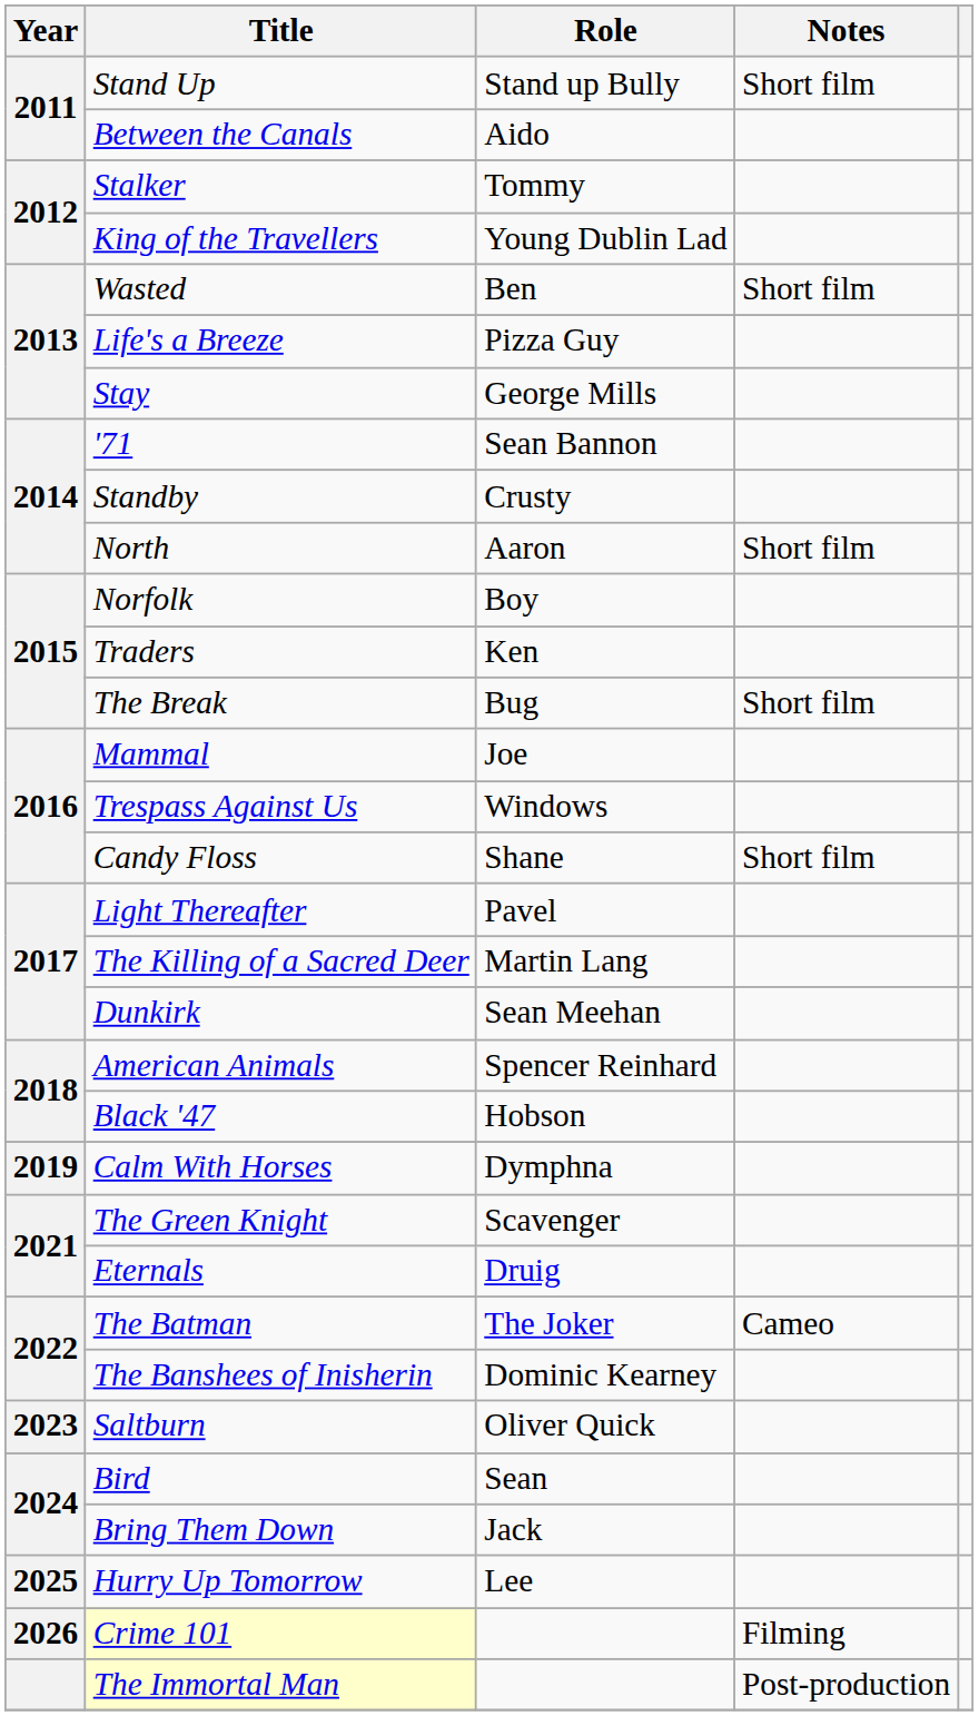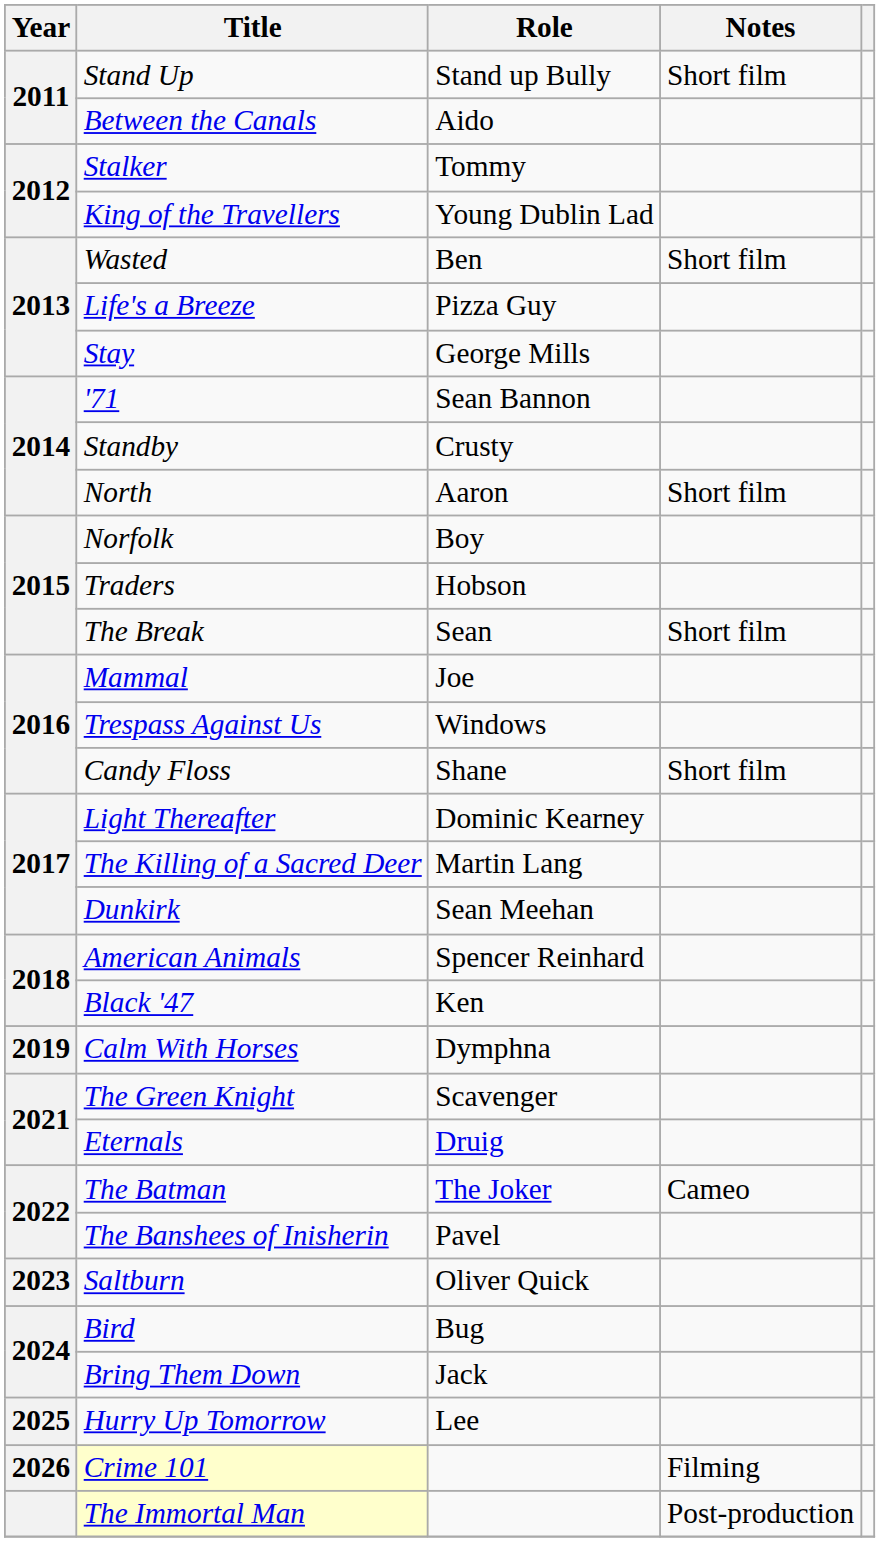 <table class="wikitable plainrowheaders sortable">
 <tr>
 <th scope="col">Year</th>
 <th scope="col">Title</th>
 <th scope="col">Role</th>
 <th scope="col" class="unsortable">Notes</th>
 <th scope="col" class="unsortable"></th>
 </tr>
 <tr>
 <th scope="row" rowspan="2">2011</th>
 <td><em>Stand Up </em></td>
 <td>Stand up Bully</td>
 <td>Short film</td>
 <td style="text-align:center;"></td>
 </tr>
 <tr>
 <td><em><a href='#'>Between the Canals</a> </em></td>
 <td>Aido</td>
 <td></td>
 <td style="text-align:center;"></td>
 </tr>
 <tr>
 <th scope="row" rowspan="2">2012</th>
 <td><em><a href='#'>Stalker</a></em></td>
 <td>Tommy</td>
 <td></td>
 <td style="text-align:center;"></td>
 </tr>
 <tr>
 <td><em><a href='#'>King of the Travellers</a></em></td>
 <td>Young Dublin Lad</td>
 <td></td>
 <td style="text-align:center;"></td>
 </tr>
 <tr>
 <th scope="row" rowspan="3">2013</th>
 <td><em>Wasted</em></td>
 <td>Ben</td>
 <td>Short film</td>
 <td style="text-align:center;"></td>
 </tr>
 <tr>
 <td><em><a href='#'>Life's a Breeze</a></em></td>
 <td>Pizza Guy</td>
 <td></td>
 <td style="text-align:center;"></td>
 </tr>
 <tr>
 <td><em><a href='#'>Stay</a></em></td>
 <td>George Mills</td>
 <td></td>
 <td style="text-align:center;"></td>
 </tr>
 <tr>
 <th scope="row" rowspan="3">2014</th>
 <td><em><a href='#'>'71</a></em></td>
 <td>Sean Bannon</td>
 <td></td>
 <td style="text-align:center;"></td>
 </tr>
 <tr>
 <td><em>Standby</em></td>
 <td>Crusty</td>
 <td></td>
 <td style="text-align:center;"></td>
 </tr>
 <tr>
 <td><em>North</em></td>
 <td>Aaron</td>
 <td>Short film</td>
 <td style="text-align:center;"></td>
 </tr>
 <tr>
 <th scope="row" rowspan="3">2015</th>
 <td><em>Norfolk</em></td>
 <td>Boy</td>
 <td></td>
 <td style="text-align:center;"></td>
 </tr>
 <tr>
 <td><em>Traders</em></td>
-<td>Ken</td>
+<td>Hobson</td>
 <td></td>
 <td style="text-align:center;"></td>
 </tr>
 <tr>
 <td><em>The Break</em></td>
-<td>Bug</td>
+<td>Sean</td>
 <td>Short film</td>
 <td style="text-align:center;"></td>
 </tr>
 <tr>
 <th scope="row" rowspan="3">2016</th>
 <td><em><a href='#'>Mammal</a></em></td>
 <td>Joe</td>
 <td></td>
 <td style="text-align:center;"></td>
 </tr>
 <tr>
 <td><em><a href='#'>Trespass Against Us</a></em></td>
 <td>Windows</td>
 <td></td>
 <td style="text-align:center;"></td>
 </tr>
 <tr>
 <td><em>Candy Floss</em></td>
 <td>Shane</td>
 <td>Short film</td>
 <td style="text-align:center;"></td>
 </tr>
 <tr>
 <th scope="row" rowspan="3">2017</th>
 <td><em><a href='#'>Light Thereafter</a></em></td>
-<td>Pavel</td>
+<td>Dominic Kearney</td>
 <td></td>
 <td style="text-align:center;"></td>
 </tr>
 <tr>
 <td><em><a href='#'>The Killing of a Sacred Deer</a></em></td>
 <td>Martin Lang</td>
 <td></td>
 <td style="text-align:center;"></td>
 </tr>
 <tr>
 <td><em><a href='#'>Dunkirk</a></em></td>
 <td>Sean Meehan</td>
 <td></td>
 <td style="text-align:center;"></td>
 </tr>
 <tr>
 <th scope="row" rowspan="2">2018</th>
 <td><em><a href='#'>American Animals</a></em></td>
 <td>Spencer Reinhard</td>
 <td></td>
 <td style="text-align:center;"></td>
 </tr>
 <tr>
 <td><em><a href='#'>Black '47</a></em></td>
-<td>Hobson</td>
+<td>Ken</td>
 <td></td>
 <td style="text-align:center;"></td>
 </tr>
 <tr>
 <th scope="row">2019</th>
 <td><em><a href='#'>Calm With Horses</a></em></td>
 <td>Dymphna</td>
 <td></td>
 <td style="text-align:center;"></td>
 </tr>
 <tr>
 <th scope="row" rowspan="2">2021</th>
 <td><em><a href='#'>The Green Knight</a></em></td>
 <td>Scavenger</td>
 <td></td>
 <td style="text-align:center;"></td>
 </tr>
 <tr>
 <td><em><a href='#'>Eternals</a></em></td>
 <td><a href='#'>Druig</a></td>
 <td></td>
 <td style="text-align:center;"></td>
 </tr>
 <tr>
 <th scope="row" rowspan="2">2022</th>
 <td><em><a href='#'>The Batman</a></em></td>
 <td><a href='#'>The Joker</a></td>
 <td>Cameo</td>
 <td style="text-align:center;"></td>
 </tr>
 <tr>
 <td><em><a href='#'>The Banshees of Inisherin</a></em></td>
-<td>Dominic Kearney</td>
+<td>Pavel</td>
 <td></td>
 <td style="text-align:center;"></td>
 </tr>
 <tr>
 <th scope="row">2023</th>
 <td><em><a href='#'>Saltburn</a></em></td>
 <td>Oliver Quick</td>
 <td></td>
 <td style="text-align:center;"></td>
 </tr>
 <tr>
 <th scope="row" rowspan="2">2024</th>
 <td><em><a href='#'>Bird</a></em></td>
-<td>Sean</td>
+<td>Bug</td>
 <td></td>
 <td style="text-align:center;"></td>
 </tr>
 <tr>
 <td><em><a href='#'>Bring Them Down</a></em></td>
 <td>Jack</td>
 <td></td>
 <td style="text-align:center;"></td>
 </tr>
 <tr>
 <th scope="row">2025</th>
 <td><em><a href='#'>Hurry Up Tomorrow</a></em></td>
 <td>Lee</td>
 <td></td>
 <td style="text-align:center;"></td>
 </tr>
 <tr>
 <th scope="row">2026</th>
 <td style="background:#ffc;"><em><a href='#'> Crime 101</a></em> </td>
 <td></td>
 <td>Filming</td>
 <td style="text-align:center;"></td>
 </tr>
 <tr>
 <th scope="row"></th>
 <td style="background:#ffc;"><em><a href='#'>The Immortal Man</a></em> </td>
 <td></td>
 <td>Post-production</td>
 <td style="text-align:center;"></td>
 </tr>
 <tr>
 </tr>
 </table>
